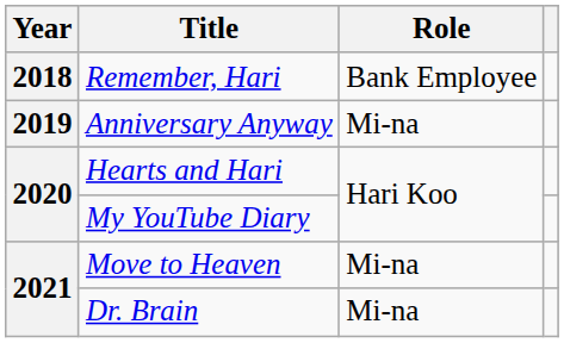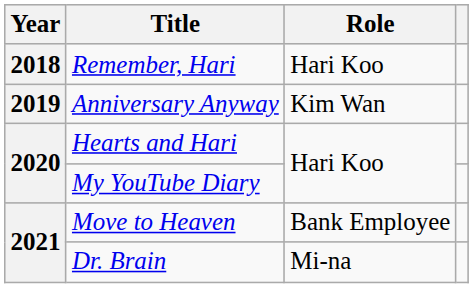 <table class="wikitable plainrowheaders sortable">
 <tr>
 <th scope="col">Year</th>
 <th scope="col">Title</th>
 <th scope="col">Role</th>
 <th scope="col" class="unsortable"></th>
 </tr>
 <tr>
 <th scope="row">2018</th>
 <td><em><a href='#'>Remember, Hari</a></em></td>
-<td>Bank Employee</td>
+<td>Hari Koo</td>
 <td></td>
 </tr>
 <tr>
 <th scope="row">2019</th>
 <td><em><a href='#'>Anniversary Anyway</a></em></td>
-<td>Mi-na</td>
+<td>Kim Wan</td>
 <td style="text-align:center"></td>
 </tr>
 <tr>
 <th scope="row" rowspan="2">2020</th>
 <td><em><a href='#'>Hearts and Hari</a></em></td>
 <td rowspan="2">Hari Koo</td>
 <td style="text-align:center"></td>
 </tr>
 <tr>
 <td><em><a href='#'>My YouTube Diary</a></em></td>
 <td style="text-align:center"></td>
 </tr>
 <tr>
 <th scope="row" rowspan="2">2021</th>
 <td><em><a href='#'>Move to Heaven</a></em></td>
-<td>Mi-na</td>
+<td>Bank Employee</td>
 <td style="text-align:center"></td>
 </tr>
 <tr>
 <td><em><a href='#'>Dr. Brain</a></em></td>
 <td>Mi-na</td>
 <td style="text-align:center"></td>
 </tr>
 </table>
